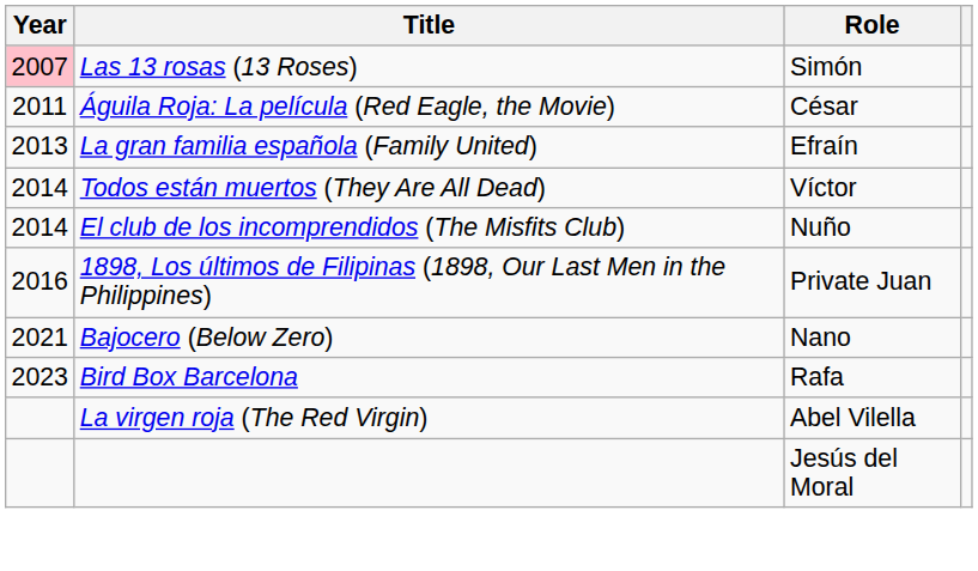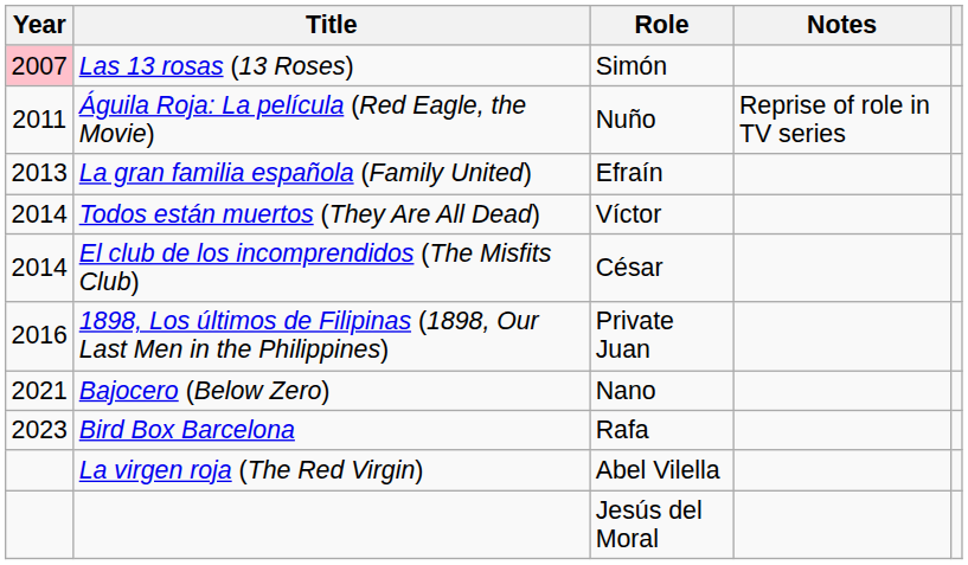 <table class="wikitable sortable">
 <tr>
 <th>Year</th>
 <th>Title</th>
 <th>Role</th>
+<th class="unsortable">Notes</th>
 <th></th>
 </tr>
 <tr>
 <td align = "center" style="background: pink;">2007</td>
 <td><em><a href='#'>Las 13 rosas</a></em> (<em>13 Roses</em>)</td>
 <td>Simón</td>
+<td></td>
 <td align = "center"></td>
 </tr>
 <tr>
 <td align = "center">2011</td>
 <td><em><a href='#'>Águila Roja: La película</a></em> (<em>Red Eagle, the Movie</em>)</td>
-<td>César</td>
+<td>Nuño</td>
+<td>Reprise of role in TV series</td>
 <td align = "center"></td>
 </tr>
 <tr>
 <td align = "center">2013</td>
 <td><em><a href='#'>La gran familia española</a></em> (<em>Family United</em>)</td>
 <td>Efraín</td>
+<td></td>
 <td align = "center"></td>
 </tr>
 <tr>
 <td align = "center">2014</td>
 <td><em><a href='#'>Todos están muertos</a></em> (<em>They Are All Dead</em>)</td>
 <td>Víctor</td>
+<td></td>
 <td align = "center"></td>
 </tr>
 <tr>
 <td align = "center">2014</td>
 <td><em><a href='#'>El club de los incomprendidos</a></em> (<em>The Misfits Club</em>)</td>
-<td>Nuño</td>
+<td>César</td>
+<td></td>
 <td align = "center"></td>
 </tr>
 <tr>
 <td align = "center">2016</td>
 <td><em><a href='#'>1898, Los últimos de Filipinas</a></em> (<em>1898, Our Last Men in the Philippines</em>)</td>
 <td>Private Juan</td>
+<td></td>
 <td align = "center"></td>
 </tr>
 <tr>
 <td align = "center">2021</td>
 <td><a href='#'><em>Bajocero</em></a> (<em>Below Zero</em>)</td>
 <td>Nano</td>
+<td></td>
 <td align = "center"></td>
 </tr>
 <tr>
 <td align = "center">2023</td>
 <td><em><a href='#'>Bird Box Barcelona</a></em></td>
 <td>Rafa</td>
+<td></td>
 <td align = "center"></td>
 </tr>
 <tr>
 <td></td>
 <td><em><a href='#'>La virgen roja</a></em> (<em>The Red Virgin</em>)</td>
 <td>Abel Vilella</td>
 <td></td>
+<td></td>
 </tr>
 <tr>
 <td></td>
 <td></td>
 <td>Jesús del Moral</td>
 <td></td>
+<td></td>
 </tr>
 </table>
